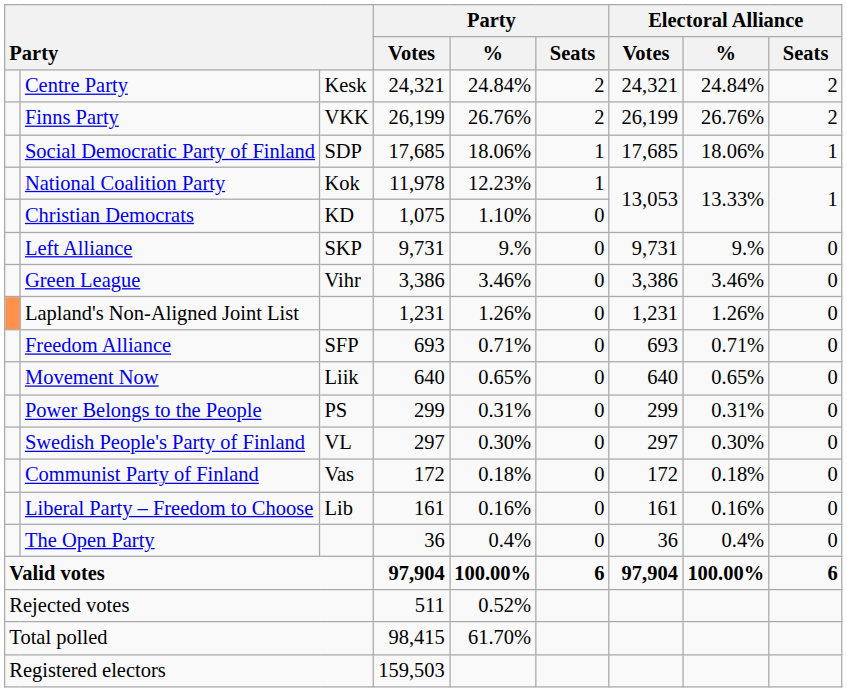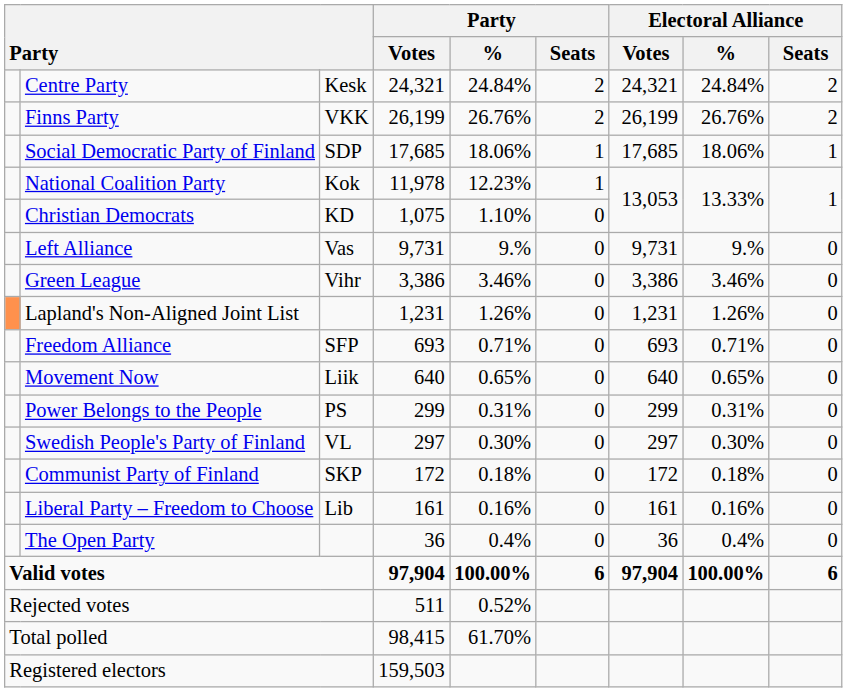 <table class="wikitable" border="1" style="text-align:right;">
 <tr>
 <th style="text-align:left;" valign=bottom rowspan=2 colspan=3>Party</th>
 <th colspan=3>Party</th>
 <th colspan=3>Electoral Alliance</th>
 </tr>
 <tr>
 <th align=center valign=bottom width="50">Votes</th>
 <th align=center valign=bottom width="50">%</th>
 <th align=center valign=bottom width="50">Seats</th>
 <th align=center valign=bottom width="50">Votes</th>
 <th align=center valign=bottom width="50">%</th>
 <th align=center valign=bottom width="50">Seats</th>
 </tr>
 <tr>
 <td></td>
 <td align=left><a href='#'>Centre Party</a></td>
 <td align=left>Kesk</td>
 <td>24,321</td>
 <td>24.84%</td>
 <td>2</td>
 <td>24,321</td>
 <td>24.84%</td>
 <td>2</td>
 </tr>
 <tr>
 <td></td>
 <td align=left><a href='#'>Finns Party</a></td>
 <td align=left>VKK</td>
 <td>26,199</td>
 <td>26.76%</td>
 <td>2</td>
 <td>26,199</td>
 <td>26.76%</td>
 <td>2</td>
 </tr>
 <tr>
 <td></td>
 <td align=left style="white-space: nowrap;"><a href='#'>Social Democratic Party of Finland</a></td>
 <td align=left>SDP</td>
 <td>17,685</td>
 <td>18.06%</td>
 <td>1</td>
 <td>17,685</td>
 <td>18.06%</td>
 <td>1</td>
 </tr>
 <tr>
 <td></td>
 <td align=left><a href='#'>National Coalition Party</a></td>
 <td align=left>Kok</td>
 <td>11,978</td>
 <td>12.23%</td>
 <td>1</td>
 <td rowspan=2>13,053</td>
 <td rowspan=2>13.33%</td>
 <td rowspan=2>1</td>
 </tr>
 <tr>
 <td></td>
 <td align=left><a href='#'>Christian Democrats</a></td>
 <td align=left>KD</td>
 <td>1,075</td>
 <td>1.10%</td>
 <td>0</td>
 </tr>
 <tr>
 <td></td>
 <td align=left><a href='#'>Left Alliance</a></td>
-<td align=left>SKP</td>
+<td align=left>Vas</td>
 <td>9,731</td>
 <td>9.%</td>
 <td>0</td>
 <td>9,731</td>
 <td>9.%</td>
 <td>0</td>
 </tr>
 <tr>
 <td></td>
 <td align=left><a href='#'>Green League</a></td>
 <td align=left>Vihr</td>
 <td>3,386</td>
 <td>3.46%</td>
 <td>0</td>
 <td>3,386</td>
 <td>3.46%</td>
 <td>0</td>
 </tr>
 <tr>
 <td style="background-color:#FF914D; color:inherit; width:0.3em;"></td>
 <td align=left>Lapland's Non-Aligned Joint List</td>
 <td align=left></td>
 <td>1,231</td>
 <td>1.26%</td>
 <td>0</td>
 <td>1,231</td>
 <td>1.26%</td>
 <td>0</td>
 </tr>
 <tr>
 <td></td>
 <td align=left><a href='#'>Freedom Alliance</a></td>
 <td align=left>SFP</td>
 <td>693</td>
 <td>0.71%</td>
 <td>0</td>
 <td>693</td>
 <td>0.71%</td>
 <td>0</td>
 </tr>
 <tr>
 <td></td>
 <td align=left><a href='#'>Movement Now</a></td>
 <td align=left>Liik</td>
 <td>640</td>
 <td>0.65%</td>
 <td>0</td>
 <td>640</td>
 <td>0.65%</td>
 <td>0</td>
 </tr>
 <tr>
 <td></td>
 <td align=left><a href='#'>Power Belongs to the People</a></td>
 <td align=left>PS</td>
 <td>299</td>
 <td>0.31%</td>
 <td>0</td>
 <td>299</td>
 <td>0.31%</td>
 <td>0</td>
 </tr>
 <tr>
 <td></td>
 <td align=left><a href='#'>Swedish People's Party of Finland</a></td>
 <td align=left>VL</td>
 <td>297</td>
 <td>0.30%</td>
 <td>0</td>
 <td>297</td>
 <td>0.30%</td>
 <td>0</td>
 </tr>
 <tr>
 <td></td>
 <td align=left><a href='#'>Communist Party of Finland</a></td>
-<td align=left>Vas</td>
+<td align=left>SKP</td>
 <td>172</td>
 <td>0.18%</td>
 <td>0</td>
 <td>172</td>
 <td>0.18%</td>
 <td>0</td>
 </tr>
 <tr>
 <td></td>
 <td align=left><a href='#'>Liberal Party – Freedom to Choose</a></td>
 <td align=left>Lib</td>
 <td>161</td>
 <td>0.16%</td>
 <td>0</td>
 <td>161</td>
 <td>0.16%</td>
 <td>0</td>
 </tr>
 <tr>
 <td></td>
 <td align=left><a href='#'>The Open Party</a></td>
 <td align=left></td>
 <td>36</td>
 <td>0.4%</td>
 <td>0</td>
 <td>36</td>
 <td>0.4%</td>
 <td>0</td>
 </tr>
 <tr style="font-weight:bold">
 <td align=left colspan=3>Valid votes</td>
 <td>97,904</td>
 <td>100.00%</td>
 <td>6</td>
 <td>97,904</td>
 <td>100.00%</td>
 <td>6</td>
 </tr>
 <tr>
 <td align=left colspan=3>Rejected votes</td>
 <td>511</td>
 <td>0.52%</td>
 <td></td>
 <td></td>
 <td></td>
 <td></td>
 </tr>
 <tr>
 <td align=left colspan=3>Total polled</td>
 <td>98,415</td>
 <td>61.70%</td>
 <td></td>
 <td></td>
 <td></td>
 <td></td>
 </tr>
 <tr>
 <td align=left colspan=3>Registered electors</td>
 <td>159,503</td>
 <td></td>
 <td></td>
 <td></td>
 <td></td>
 <td></td>
 </tr>
 </table>
